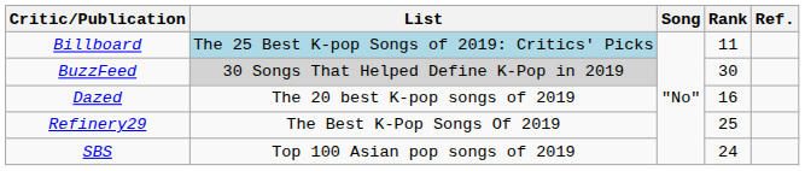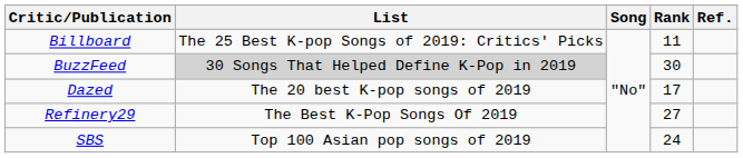 <table class="sortable wikitable">
 <tr>
 <th>Critic/Publication</th>
 <th>List</th>
 <th>Song</th>
 <th>Rank</th>
 <th>Ref.</th>
 </tr>
 <tr>
 <td align="center"><em><a href='#'>Billboard</a></em></td>
-<td align="center" style="background: lightblue;">The 25 Best K-pop Songs of 2019: Critics' Picks</td>
+<td align="center">The 25 Best K-pop Songs of 2019: Critics' Picks</td>
 <td align="center" rowspan="5">"No"</td>
 <td align="center">11</td>
 <td></td>
 </tr>
 <tr>
 <td align="center"><em><a href='#'>BuzzFeed</a></em></td>
 <td align="center" style="background: lightgrey;">30 Songs That Helped Define K-Pop in 2019</td>
 <td align="center">30</td>
 <td></td>
 </tr>
 <tr>
 <td align="center"><em><a href='#'>Dazed</a></em></td>
 <td align="center">The 20 best K-pop songs of 2019</td>
-<td align="center">16</td>
+<td align="center">17</td>
 <td></td>
 </tr>
 <tr>
 <td align="center"><em><a href='#'>Refinery29</a></em></td>
 <td align="center">The Best K-Pop Songs Of 2019</td>
-<td align="center">25</td>
+<td align="center">27</td>
 <td></td>
 </tr>
 <tr>
 <td align="center"><em><a href='#'>SBS</a></em></td>
 <td align="center">Top 100 Asian pop songs of 2019</td>
 <td align="center">24</td>
 <td></td>
 </tr>
 </table>
